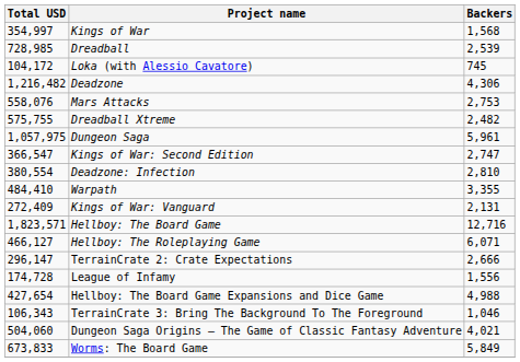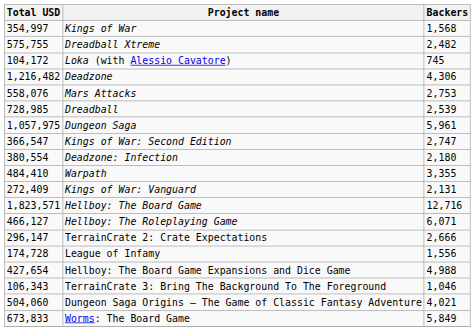 <table class="wikitable sortable">
 <tr>
 <th>Total USD</th>
 <th>Project name</th>
 <th>Backers</th>
 </tr>
 <tr>
 <td>354,997</td>
 <td><em>Kings of War</em></td>
 <td>1,568</td>
 </tr>
 <tr>
-<td>728,985</td>
-<td><em>Dreadball</em></td>
-<td>2,539</td>
+<td>575,755</td>
+<td><em>Dreadball Xtreme</em></td>
+<td>2,482</td>
 </tr>
 <tr>
 <td>104,172</td>
 <td><em>Loka</em> (with <a href='#'>Alessio Cavatore</a>)</td>
 <td>745</td>
 </tr>
 <tr>
 <td>1,216,482</td>
 <td><em>Deadzone</em></td>
 <td>4,306</td>
 </tr>
 <tr>
 <td>558,076</td>
 <td><em>Mars Attacks</em></td>
 <td>2,753</td>
 </tr>
 <tr>
-<td>575,755</td>
-<td><em>Dreadball Xtreme</em></td>
-<td>2,482</td>
+<td>728,985</td>
+<td><em>Dreadball</em></td>
+<td>2,539</td>
 </tr>
 <tr>
 <td>1,057,975</td>
 <td><em>Dungeon Saga</em></td>
 <td>5,961</td>
 </tr>
 <tr>
 <td>366,547</td>
 <td><em>Kings of War: Second Edition</em></td>
 <td>2,747</td>
 </tr>
 <tr>
 <td>380,554</td>
 <td><em>Deadzone: Infection</em></td>
-<td>2,810</td>
+<td>2,180</td>
 </tr>
 <tr>
 <td>484,410</td>
 <td><em>Warpath</em></td>
 <td>3,355</td>
 </tr>
 <tr>
 <td>272,409</td>
 <td><em>Kings of War: Vanguard</em></td>
 <td>2,131</td>
 </tr>
 <tr>
 <td>1,823,571</td>
 <td><em>Hellboy: The Board Game</em></td>
 <td>12,716</td>
 </tr>
 <tr>
 <td>466,127</td>
 <td><em>Hellboy: The Roleplaying Game</em></td>
 <td>6,071</td>
 </tr>
 <tr>
 <td>296,147</td>
 <td>TerrainCrate 2: Crate Expectations</td>
 <td>2,666</td>
 </tr>
 <tr>
 <td>174,728</td>
 <td>League of Infamy</td>
 <td>1,556</td>
 </tr>
 <tr>
 <td>427,654</td>
 <td>Hellboy: The Board Game Expansions and Dice Game</td>
 <td>4,988</td>
 </tr>
 <tr>
 <td>106,343</td>
 <td>TerrainCrate 3: Bring The Background To The Foreground</td>
 <td>1,046</td>
 </tr>
 <tr>
 <td>504,060</td>
 <td>Dungeon Saga Origins – The Game of Classic Fantasy Adventure</td>
 <td>4,021</td>
 </tr>
 <tr>
 <td>673,833</td>
 <td><a href='#'>Worms</a>: The Board Game</td>
 <td>5,849</td>
 </tr>
 <tr>
 </tr>
 </table>
